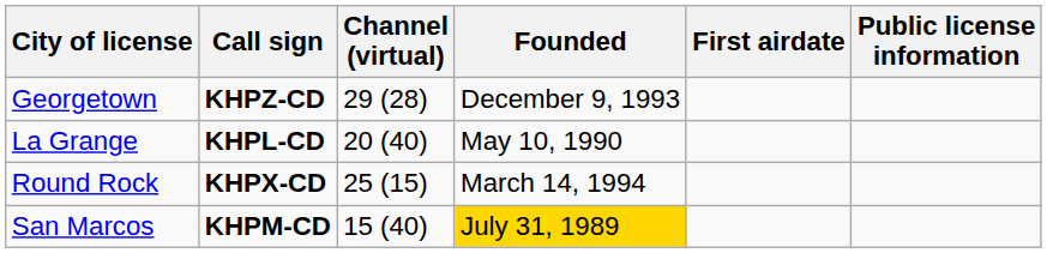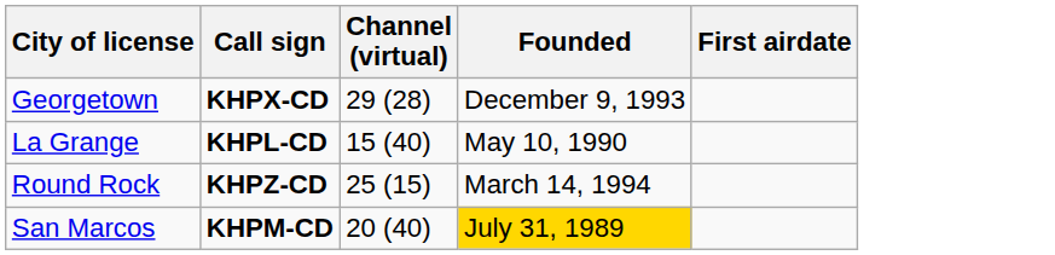 <table class="wikitable">
 <tr>
 <th>City of license</th>
 <th>Call sign</th>
 <th>Channel<br>(virtual)</th>
 <th>Founded</th>
 <th>First airdate</th>
-<th>Public license<br>information</th>
 </tr>
 <tr>
 <td><a href='#'>Georgetown</a></td>
-<td><strong>KHPZ-CD</strong></td>
+<td><strong>KHPX-CD</strong></td>
 <td>29 (28)</td>
 <td>December 9, 1993</td>
 <td></td>
-<td><br></td>
 </tr>
 <tr>
 <td><a href='#'>La Grange</a></td>
 <td><strong>KHPL-CD</strong></td>
-<td>20 (40)</td>
+<td>15 (40)</td>
 <td>May 10, 1990</td>
 <td></td>
-<td><br></td>
 </tr>
 <tr>
 <td><a href='#'>Round Rock</a></td>
-<td><strong>KHPX-CD</strong></td>
+<td><strong>KHPZ-CD</strong></td>
 <td>25 (15)</td>
 <td>March 14, 1994</td>
 <td></td>
-<td><br></td>
 </tr>
 <tr>
 <td><a href='#'>San Marcos</a></td>
 <td><strong>KHPM-CD</strong></td>
-<td>15 (40)</td>
+<td>20 (40)</td>
 <td style="background: gold;">July 31, 1989</td>
 <td></td>
-<td><br></td>
 </tr>
 </table>
